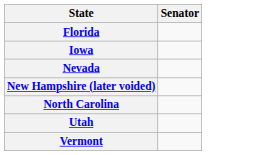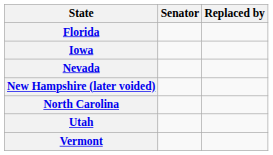 <table class="wikitable sortable plainrowheaders">
 <tr>
 <th scope="col">State</th>
 <th scope="col">Senator</th>
+<th scope="col">Replaced by</th>
 </tr>
 <tr>
 <th><a href='#'>Florida</a></th>
+<td></td>
 <td></td>
 </tr>
 <tr>
 <th><a href='#'>Iowa</a></th>
 <td></td>
+<td></td>
 </tr>
 <tr>
 <th><a href='#'>Nevada</a></th>
+<td></td>
 <td></td>
 </tr>
 <tr>
 <th><a href='#'>New Hampshire (later voided)</a></th>
 <td></td>
+<td></td>
 </tr>
 <tr>
 <th><a href='#'>North Carolina</a></th>
+<td></td>
 <td></td>
 </tr>
 <tr>
 <th><a href='#'>Utah</a></th>
 <td></td>
+<td></td>
 </tr>
 <tr>
 <th><a href='#'>Vermont</a></th>
 <td></td>
+<td></td>
 </tr>
 </table>
